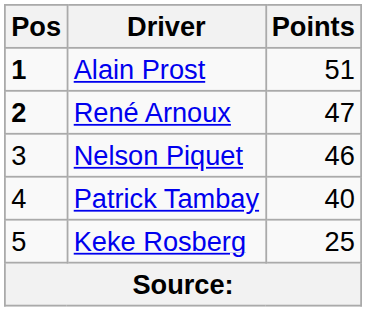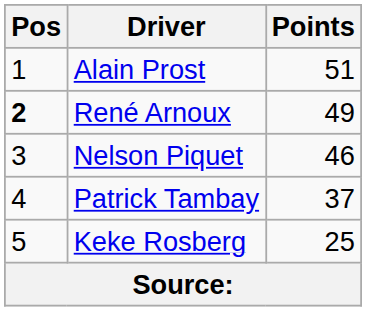 <table class="wikitable" style="font-size: 95%;">
 <tr>
 <th>Pos</th>
 <th>Driver</th>
 <th>Points</th>
 </tr>
 <tr>
-<td><strong>1</strong></td>
+<td>1</td>
 <td> <a href='#'>Alain Prost</a></td>
 <td style="text-align: right">51</td>
 </tr>
 <tr>
 <td><strong>2</strong></td>
 <td> <a href='#'>René Arnoux</a></td>
-<td style="text-align: right">47</td>
+<td style="text-align: right">49</td>
 </tr>
 <tr>
 <td>3</td>
 <td> <a href='#'>Nelson Piquet</a></td>
 <td style="text-align: right">46</td>
 </tr>
 <tr>
 <td>4</td>
 <td> <a href='#'>Patrick Tambay</a></td>
-<td style="text-align: right">40</td>
+<td style="text-align: right">37</td>
 </tr>
 <tr>
 <td>5</td>
 <td> <a href='#'>Keke Rosberg</a></td>
 <td style="text-align: right">25</td>
 </tr>
 <tr>
 <th colspan=4>Source: </th>
 </tr>
 </table>
